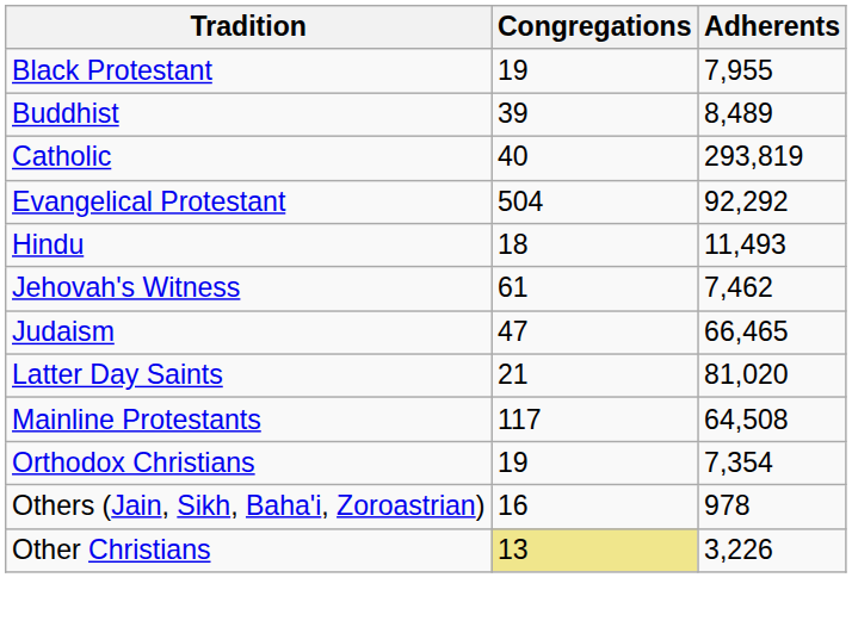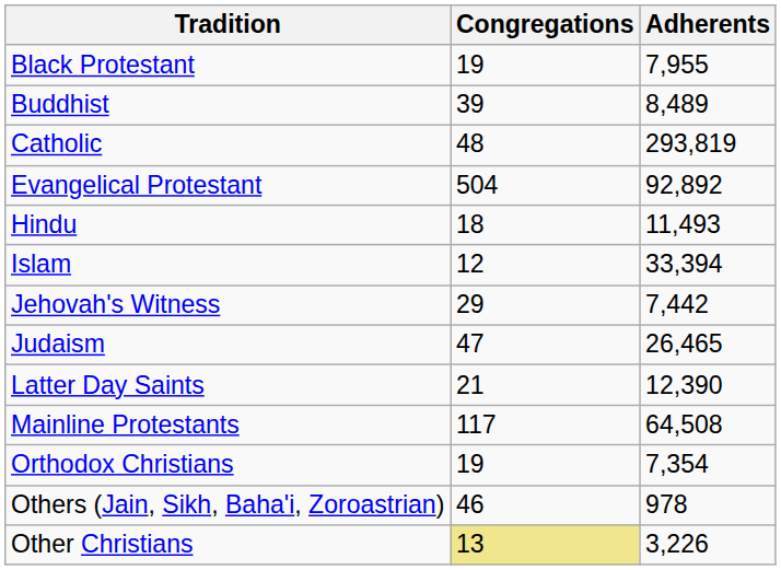 <table class="wikitable">
 <tr>
 <th>Tradition</th>
 <th>Congregations</th>
 <th>Adherents</th>
 </tr>
 <tr>
 <td><a href='#'>Black Protestant</a></td>
 <td>19</td>
 <td>7,955</td>
 </tr>
 <tr>
 <td><a href='#'>Buddhist</a></td>
 <td>39</td>
 <td>8,489</td>
 </tr>
 <tr>
 <td><a href='#'>Catholic</a></td>
-<td>40</td>
+<td>48</td>
 <td>293,819</td>
 </tr>
 <tr>
 <td><a href='#'>Evangelical Protestant</a></td>
 <td>504</td>
-<td>92,292</td>
+<td>92,892</td>
 </tr>
 <tr>
 <td><a href='#'>Hindu</a></td>
 <td>18</td>
 <td>11,493</td>
 </tr>
 <tr>
+<td><a href='#'>Islam</a></td>
+<td>12</td>
+<td>33,394</td>
+</tr>
+<tr>
 <td><a href='#'>Jehovah's Witness</a></td>
-<td>61</td>
-<td>7,462</td>
+<td>29</td>
+<td>7,442</td>
 </tr>
 <tr>
 <td><a href='#'>Judaism</a></td>
 <td>47</td>
-<td>66,465</td>
+<td>26,465</td>
 </tr>
 <tr>
 <td><a href='#'>Latter Day Saints</a></td>
 <td>21</td>
-<td>81,020</td>
+<td>12,390</td>
 </tr>
 <tr>
 <td><a href='#'>Mainline Protestants</a></td>
 <td>117</td>
 <td>64,508</td>
 </tr>
 <tr>
 <td><a href='#'>Orthodox Christians</a></td>
 <td>19</td>
 <td>7,354</td>
 </tr>
 <tr>
 <td>Others (<a href='#'>Jain</a>, <a href='#'>Sikh</a>, <a href='#'>Baha'i</a>, <a href='#'>Zoroastrian</a>)</td>
-<td>16</td>
+<td>46</td>
 <td>978</td>
 </tr>
 <tr>
 <td>Other <a href='#'>Christians</a></td>
 <td style="background: khaki;">13</td>
 <td>3,226</td>
 </tr>
 </table>
